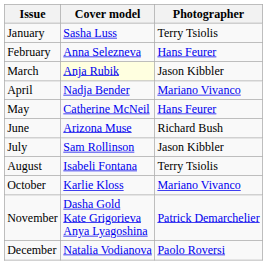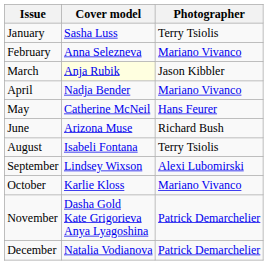 <table class="sortable wikitable">
 <tr>
 <th>Issue</th>
 <th>Cover model</th>
 <th>Photographer</th>
 </tr>
 <tr>
 <td>January</td>
 <td><a href='#'>Sasha Luss</a></td>
 <td>Terry Tsiolis</td>
 </tr>
 <tr>
 <td>February</td>
 <td><a href='#'>Anna Selezneva</a></td>
-<td><a href='#'>Hans Feurer</a></td>
+<td><a href='#'>Mariano Vivanco</a></td>
 </tr>
 <tr>
 <td>March</td>
 <td style="background: lightyellow;"><a href='#'>Anja Rubik</a></td>
 <td>Jason Kibbler</td>
 </tr>
 <tr>
 <td>April</td>
 <td><a href='#'>Nadja Bender</a></td>
 <td><a href='#'>Mariano Vivanco</a></td>
 </tr>
 <tr>
 <td>May</td>
 <td><a href='#'>Catherine McNeil</a></td>
 <td><a href='#'>Hans Feurer</a></td>
 </tr>
 <tr>
 <td>June</td>
 <td><a href='#'>Arizona Muse</a></td>
 <td>Richard Bush</td>
 </tr>
 <tr>
-<td>July</td>
-<td><a href='#'>Sam Rollinson</a></td>
-<td>Jason Kibbler</td>
-</tr>
-<tr>
 <td>August</td>
 <td><a href='#'>Isabeli Fontana</a></td>
 <td>Terry Tsiolis</td>
+</tr>
+<tr>
+<td>September</td>
+<td><a href='#'>Lindsey Wixson</a></td>
+<td><a href='#'>Alexi Lubomirski</a></td>
 </tr>
 <tr>
 <td>October</td>
 <td><a href='#'>Karlie Kloss</a></td>
 <td><a href='#'>Mariano Vivanco</a></td>
 </tr>
 <tr>
 <td>November</td>
 <td><a href='#'>Dasha Gold</a><br><a href='#'>Kate Grigorieva</a><br><a href='#'>Anya Lyagoshina</a></td>
 <td><a href='#'>Patrick Demarchelier</a></td>
 </tr>
 <tr>
 <td>December</td>
 <td><a href='#'>Natalia Vodianova</a></td>
-<td><a href='#'>Paolo Roversi</a></td>
+<td><a href='#'>Patrick Demarchelier</a></td>
 </tr>
 </table>
